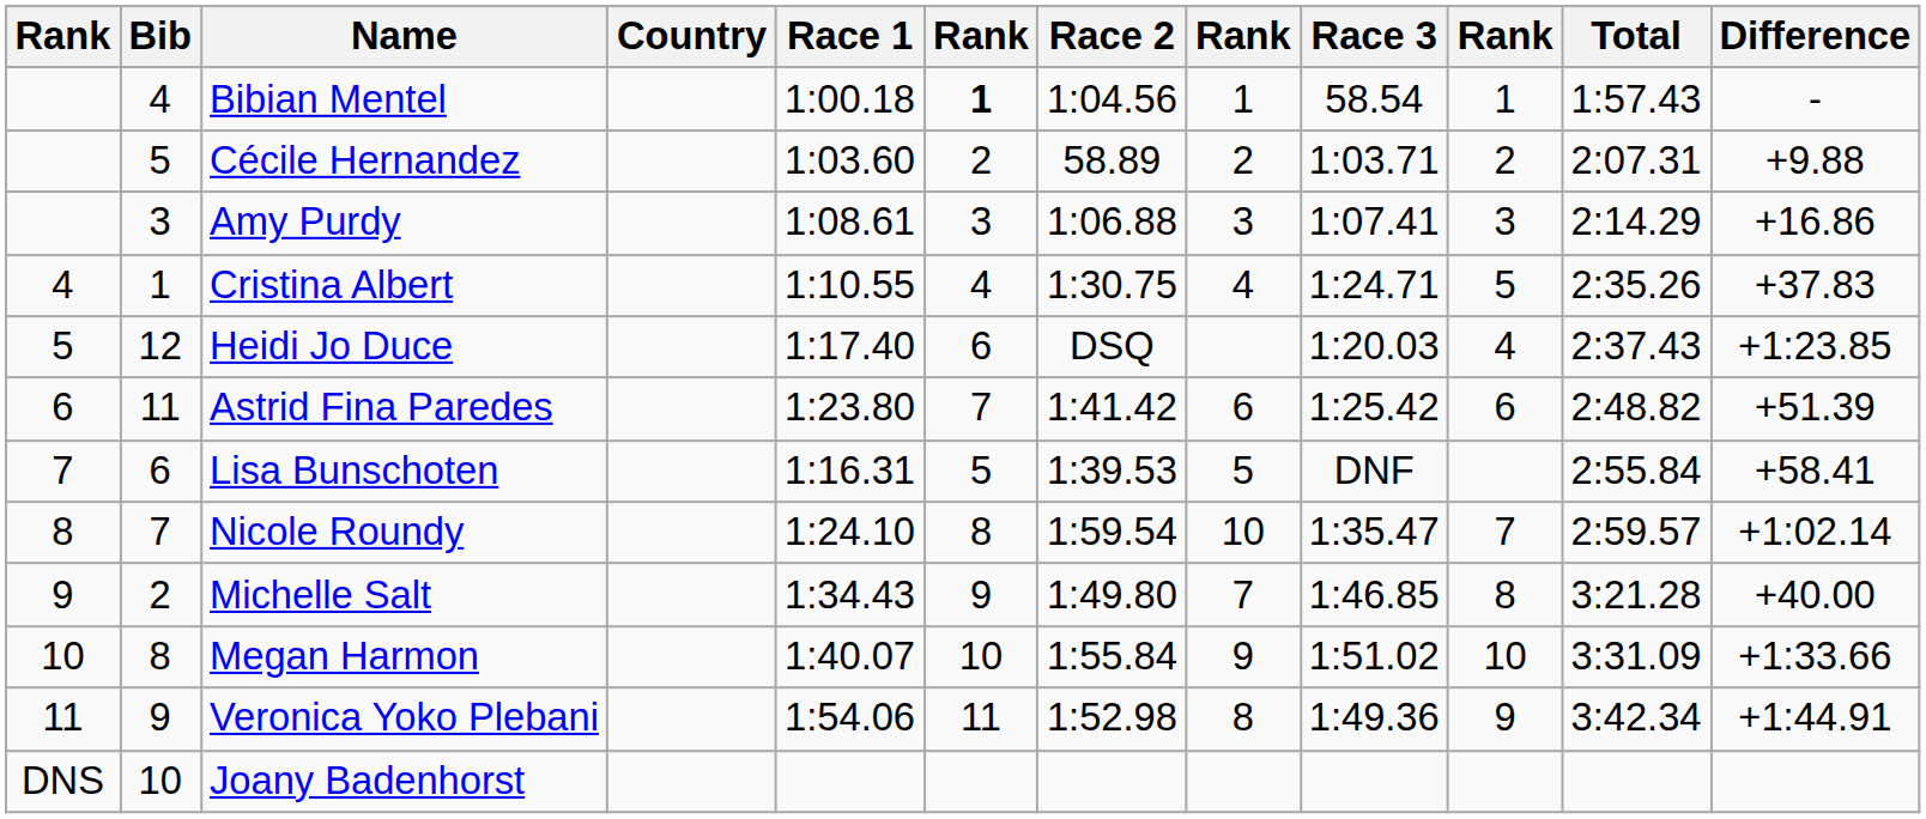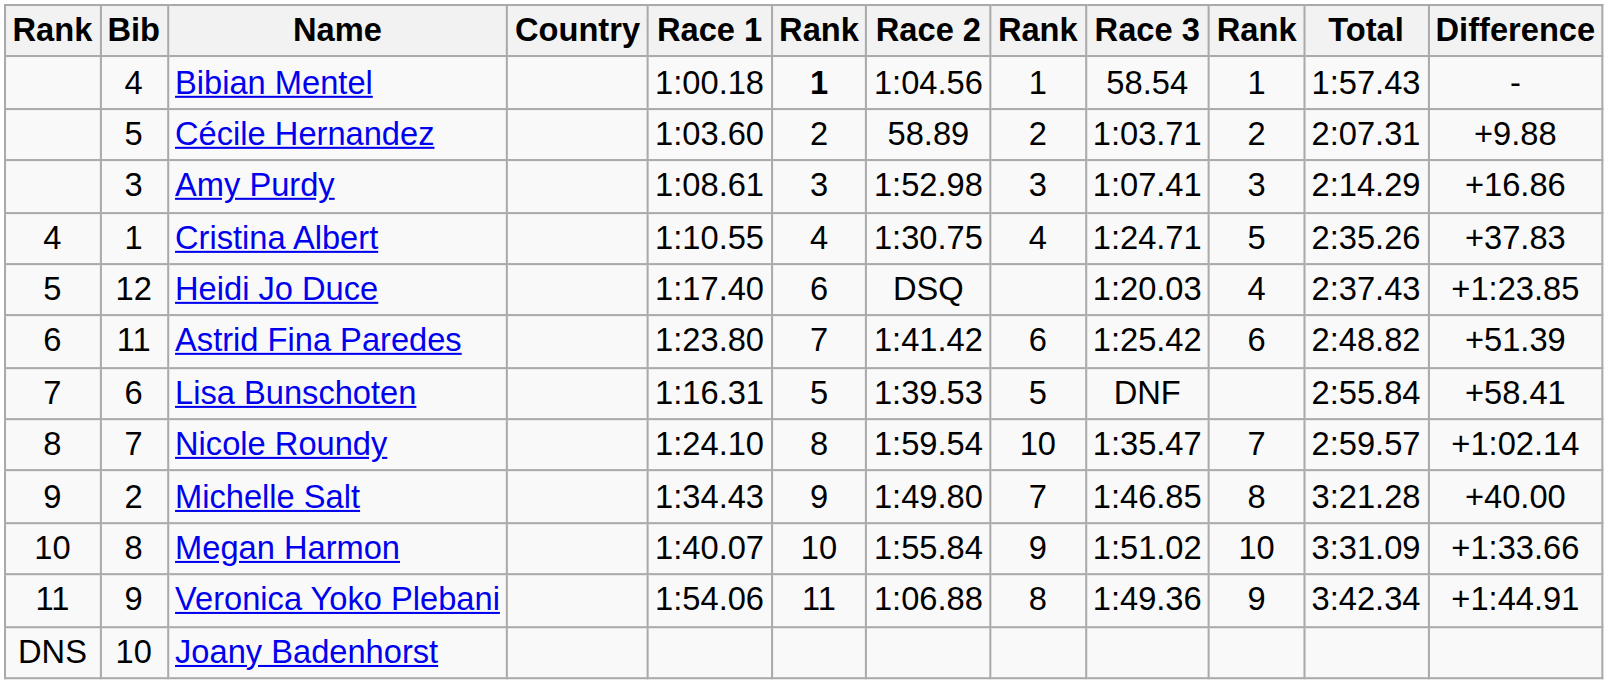 <table class="wikitable sortable" style="text-align:center">
 <tr>
 <th>Rank</th>
 <th>Bib</th>
 <th>Name</th>
 <th>Country</th>
 <th>Race 1</th>
 <th>Rank</th>
 <th>Race 2</th>
 <th>Rank</th>
 <th>Race 3</th>
 <th>Rank</th>
 <th>Total</th>
 <th>Difference</th>
 </tr>
 <tr>
 <td></td>
 <td>4</td>
 <td align=left><a href='#'>Bibian Mentel</a></td>
 <td align=left></td>
 <td>1:00.18</td>
 <td><strong>1</strong></td>
 <td>1:04.56</td>
 <td>1</td>
 <td>58.54</td>
 <td>1</td>
 <td>1:57.43</td>
 <td>-</td>
 </tr>
 <tr>
 <td></td>
 <td>5</td>
 <td align=left><a href='#'>Cécile Hernandez</a></td>
 <td align=left></td>
 <td>1:03.60</td>
 <td>2</td>
 <td>58.89</td>
 <td>2</td>
 <td>1:03.71</td>
 <td>2</td>
 <td>2:07.31</td>
 <td>+9.88</td>
 </tr>
 <tr>
 <td></td>
 <td>3</td>
 <td align=left><a href='#'>Amy Purdy</a></td>
 <td align=left></td>
 <td>1:08.61</td>
 <td>3</td>
-<td>1:06.88</td>
+<td>1:52.98</td>
 <td>3</td>
 <td>1:07.41</td>
 <td>3</td>
 <td>2:14.29</td>
 <td>+16.86</td>
 </tr>
 <tr>
 <td>4</td>
 <td>1</td>
 <td align=left><a href='#'>Cristina Albert</a></td>
 <td align=left></td>
 <td>1:10.55</td>
 <td>4</td>
 <td>1:30.75</td>
 <td>4</td>
 <td>1:24.71</td>
 <td>5</td>
 <td>2:35.26</td>
 <td>+37.83</td>
 </tr>
 <tr>
 <td>5</td>
 <td>12</td>
 <td align=left><a href='#'>Heidi Jo Duce</a></td>
 <td align=left></td>
 <td>1:17.40</td>
 <td>6</td>
 <td>DSQ</td>
 <td></td>
 <td>1:20.03</td>
 <td>4</td>
 <td>2:37.43</td>
 <td>+1:23.85</td>
 </tr>
 <tr>
 <td>6</td>
 <td>11</td>
 <td align=left><a href='#'>Astrid Fina Paredes</a></td>
 <td align=left></td>
 <td>1:23.80</td>
 <td>7</td>
 <td>1:41.42</td>
 <td>6</td>
 <td>1:25.42</td>
 <td>6</td>
 <td>2:48.82</td>
 <td>+51.39</td>
 </tr>
 <tr>
 <td>7</td>
 <td>6</td>
 <td align=left><a href='#'>Lisa Bunschoten</a></td>
 <td align=left></td>
 <td>1:16.31</td>
 <td>5</td>
 <td>1:39.53</td>
 <td>5</td>
 <td>DNF</td>
 <td></td>
 <td>2:55.84</td>
 <td>+58.41</td>
 </tr>
 <tr>
 <td>8</td>
 <td>7</td>
 <td align=left><a href='#'>Nicole Roundy</a></td>
 <td align=left></td>
 <td>1:24.10</td>
 <td>8</td>
 <td>1:59.54</td>
 <td>10</td>
 <td>1:35.47</td>
 <td>7</td>
 <td>2:59.57</td>
 <td>+1:02.14</td>
 </tr>
 <tr>
 <td>9</td>
 <td>2</td>
 <td align=left><a href='#'>Michelle Salt</a></td>
 <td align=left></td>
 <td>1:34.43</td>
 <td>9</td>
 <td>1:49.80</td>
 <td>7</td>
 <td>1:46.85</td>
 <td>8</td>
 <td>3:21.28</td>
 <td>+40.00</td>
 </tr>
 <tr>
 <td>10</td>
 <td>8</td>
 <td align=left><a href='#'>Megan Harmon</a></td>
 <td align=left></td>
 <td>1:40.07</td>
 <td>10</td>
 <td>1:55.84</td>
 <td>9</td>
 <td>1:51.02</td>
 <td>10</td>
 <td>3:31.09</td>
 <td>+1:33.66</td>
 </tr>
 <tr>
 <td>11</td>
 <td>9</td>
 <td align=left><a href='#'>Veronica Yoko Plebani</a></td>
 <td align=left></td>
 <td>1:54.06</td>
 <td>11</td>
-<td>1:52.98</td>
+<td>1:06.88</td>
 <td>8</td>
 <td>1:49.36</td>
 <td>9</td>
 <td>3:42.34</td>
 <td>+1:44.91</td>
 </tr>
 <tr>
 <td>DNS</td>
 <td>10</td>
 <td align=left><a href='#'>Joany Badenhorst</a></td>
 <td align=left></td>
 <td></td>
 <td></td>
 <td></td>
 <td></td>
 <td></td>
 <td></td>
 <td></td>
 <td></td>
 </tr>
 </table>
